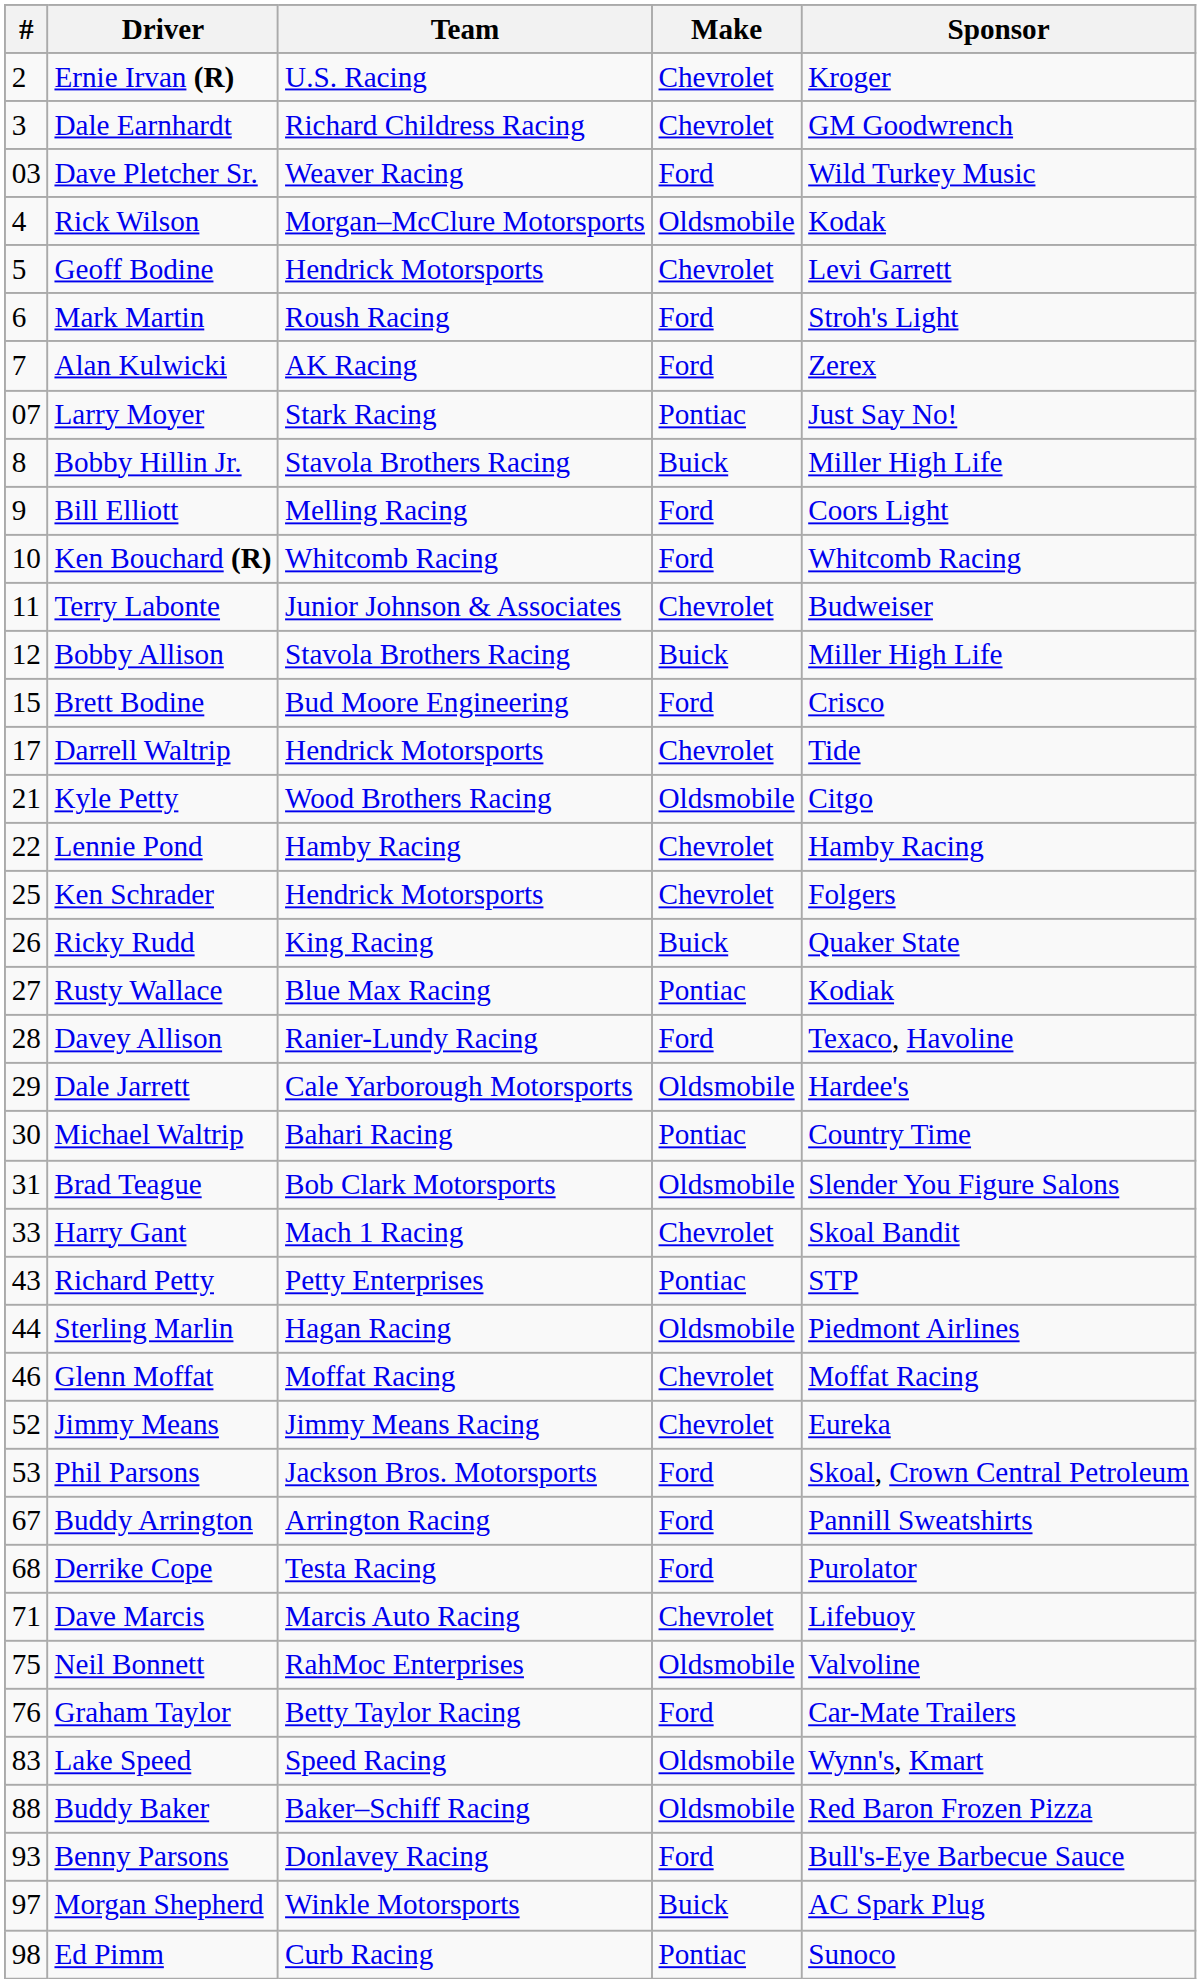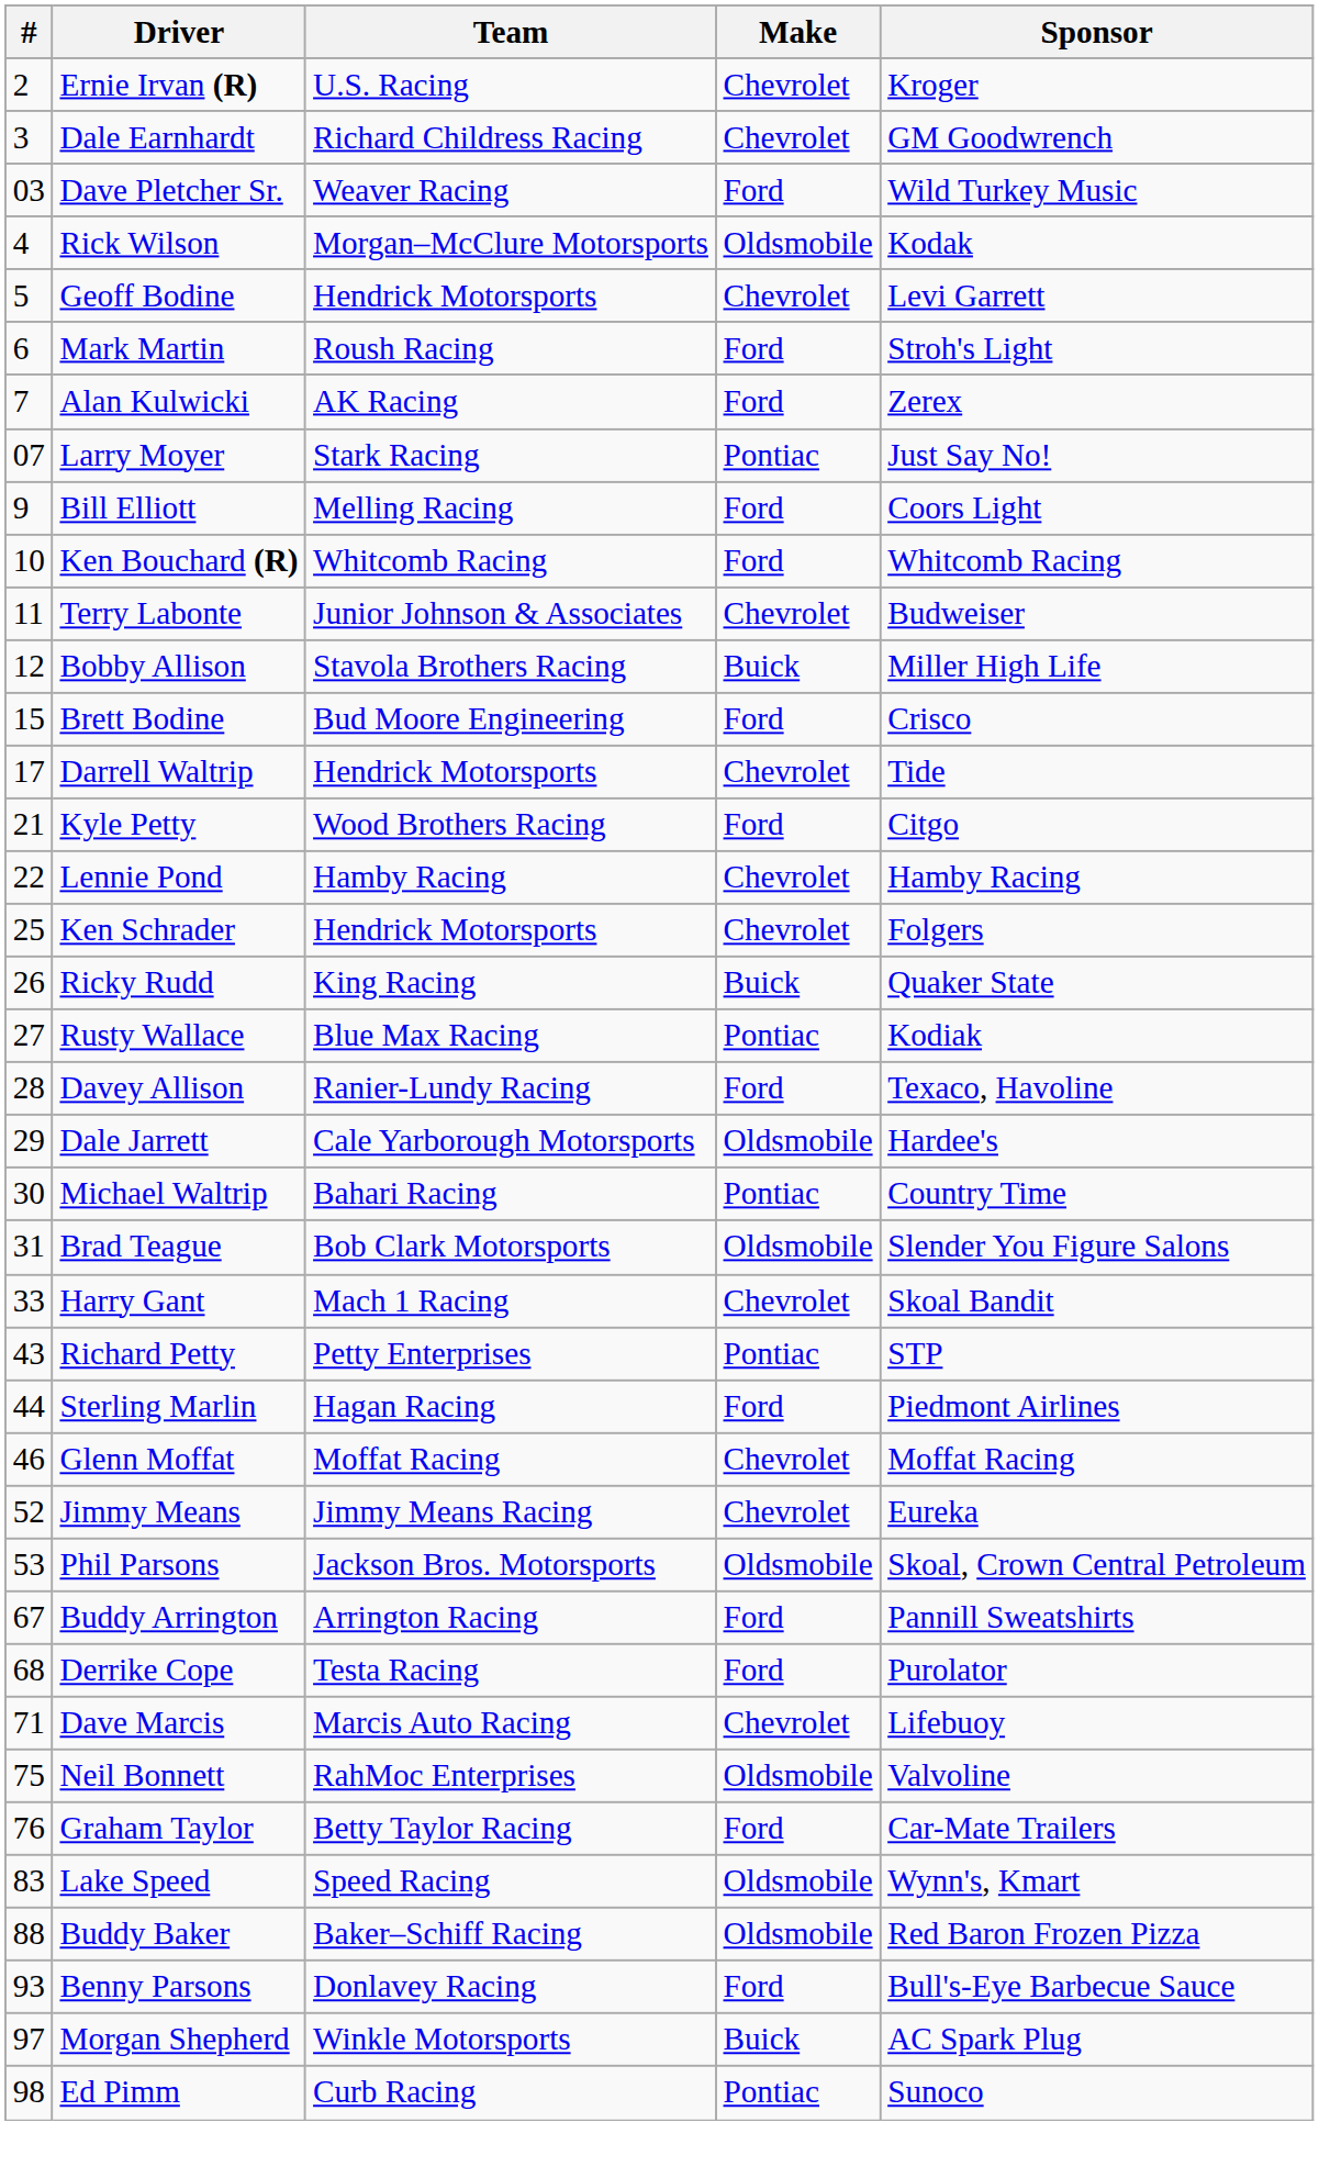 <table class="wikitable" style="font-size:95%">
 <tr>
 <th>#</th>
 <th>Driver</th>
 <th>Team</th>
 <th>Make</th>
 <th>Sponsor</th>
 </tr>
 <tr>
 <td>2</td>
 <td><a href='#'>Ernie Irvan</a> <strong>(R)</strong></td>
 <td><a href='#'>U.S. Racing</a></td>
 <td><a href='#'>Chevrolet</a></td>
 <td><a href='#'>Kroger</a></td>
 </tr>
 <tr>
 <td>3</td>
 <td><a href='#'>Dale Earnhardt</a></td>
 <td><a href='#'>Richard Childress Racing</a></td>
 <td><a href='#'>Chevrolet</a></td>
 <td><a href='#'>GM Goodwrench</a></td>
 </tr>
 <tr>
 <td>03</td>
 <td><a href='#'>Dave Pletcher Sr.</a></td>
 <td><a href='#'>Weaver Racing</a></td>
 <td><a href='#'>Ford</a></td>
 <td><a href='#'>Wild Turkey Music</a></td>
 </tr>
 <tr>
 <td>4</td>
 <td><a href='#'>Rick Wilson</a></td>
 <td><a href='#'>Morgan–McClure Motorsports</a></td>
 <td><a href='#'>Oldsmobile</a></td>
 <td><a href='#'>Kodak</a></td>
 </tr>
 <tr>
 <td>5</td>
 <td><a href='#'>Geoff Bodine</a></td>
 <td><a href='#'>Hendrick Motorsports</a></td>
 <td><a href='#'>Chevrolet</a></td>
 <td><a href='#'>Levi Garrett</a></td>
 </tr>
 <tr>
 <td>6</td>
 <td><a href='#'>Mark Martin</a></td>
 <td><a href='#'>Roush Racing</a></td>
 <td><a href='#'>Ford</a></td>
 <td><a href='#'>Stroh's Light</a></td>
 </tr>
 <tr>
 <td>7</td>
 <td><a href='#'>Alan Kulwicki</a></td>
 <td><a href='#'>AK Racing</a></td>
 <td><a href='#'>Ford</a></td>
 <td><a href='#'>Zerex</a></td>
 </tr>
 <tr>
 <td>07</td>
 <td><a href='#'>Larry Moyer</a></td>
 <td><a href='#'>Stark Racing</a></td>
 <td><a href='#'>Pontiac</a></td>
 <td><a href='#'>Just Say No!</a></td>
 </tr>
 <tr>
-<td>8</td>
-<td><a href='#'>Bobby Hillin Jr.</a></td>
-<td><a href='#'>Stavola Brothers Racing</a></td>
-<td><a href='#'>Buick</a></td>
-<td><a href='#'>Miller High Life</a></td>
-</tr>
-<tr>
 <td>9</td>
 <td><a href='#'>Bill Elliott</a></td>
 <td><a href='#'>Melling Racing</a></td>
 <td><a href='#'>Ford</a></td>
 <td><a href='#'>Coors Light</a></td>
 </tr>
 <tr>
 <td>10</td>
 <td><a href='#'>Ken Bouchard</a> <strong>(R)</strong></td>
 <td><a href='#'>Whitcomb Racing</a></td>
 <td><a href='#'>Ford</a></td>
 <td><a href='#'>Whitcomb Racing</a></td>
 </tr>
 <tr>
 <td>11</td>
 <td><a href='#'>Terry Labonte</a></td>
 <td><a href='#'>Junior Johnson & Associates</a></td>
 <td><a href='#'>Chevrolet</a></td>
 <td><a href='#'>Budweiser</a></td>
 </tr>
 <tr>
 <td>12</td>
 <td><a href='#'>Bobby Allison</a></td>
 <td><a href='#'>Stavola Brothers Racing</a></td>
 <td><a href='#'>Buick</a></td>
 <td><a href='#'>Miller High Life</a></td>
 </tr>
 <tr>
 <td>15</td>
 <td><a href='#'>Brett Bodine</a></td>
 <td><a href='#'>Bud Moore Engineering</a></td>
 <td><a href='#'>Ford</a></td>
 <td><a href='#'>Crisco</a></td>
 </tr>
 <tr>
 <td>17</td>
 <td><a href='#'>Darrell Waltrip</a></td>
 <td><a href='#'>Hendrick Motorsports</a></td>
 <td><a href='#'>Chevrolet</a></td>
 <td><a href='#'>Tide</a></td>
 </tr>
 <tr>
 <td>21</td>
 <td><a href='#'>Kyle Petty</a></td>
 <td><a href='#'>Wood Brothers Racing</a></td>
-<td><a href='#'>Oldsmobile</a></td>
+<td><a href='#'>Ford</a></td>
 <td><a href='#'>Citgo</a></td>
 </tr>
 <tr>
 <td>22</td>
 <td><a href='#'>Lennie Pond</a></td>
 <td><a href='#'>Hamby Racing</a></td>
 <td><a href='#'>Chevrolet</a></td>
 <td><a href='#'>Hamby Racing</a></td>
 </tr>
 <tr>
 <td>25</td>
 <td><a href='#'>Ken Schrader</a></td>
 <td><a href='#'>Hendrick Motorsports</a></td>
 <td><a href='#'>Chevrolet</a></td>
 <td><a href='#'>Folgers</a></td>
 </tr>
 <tr>
 <td>26</td>
 <td><a href='#'>Ricky Rudd</a></td>
 <td><a href='#'>King Racing</a></td>
 <td><a href='#'>Buick</a></td>
 <td><a href='#'>Quaker State</a></td>
 </tr>
 <tr>
 <td>27</td>
 <td><a href='#'>Rusty Wallace</a></td>
 <td><a href='#'>Blue Max Racing</a></td>
 <td><a href='#'>Pontiac</a></td>
 <td><a href='#'>Kodiak</a></td>
 </tr>
 <tr>
 <td>28</td>
 <td><a href='#'>Davey Allison</a></td>
 <td><a href='#'>Ranier-Lundy Racing</a></td>
 <td><a href='#'>Ford</a></td>
 <td><a href='#'>Texaco</a>, <a href='#'>Havoline</a></td>
 </tr>
 <tr>
 <td>29</td>
 <td><a href='#'>Dale Jarrett</a></td>
 <td><a href='#'>Cale Yarborough Motorsports</a></td>
 <td><a href='#'>Oldsmobile</a></td>
 <td><a href='#'>Hardee's</a></td>
 </tr>
 <tr>
 <td>30</td>
 <td><a href='#'>Michael Waltrip</a></td>
 <td><a href='#'>Bahari Racing</a></td>
 <td><a href='#'>Pontiac</a></td>
 <td><a href='#'>Country Time</a></td>
 </tr>
 <tr>
 <td>31</td>
 <td><a href='#'>Brad Teague</a></td>
 <td><a href='#'>Bob Clark Motorsports</a></td>
 <td><a href='#'>Oldsmobile</a></td>
 <td><a href='#'>Slender You Figure Salons</a></td>
 </tr>
 <tr>
 <td>33</td>
 <td><a href='#'>Harry Gant</a></td>
 <td><a href='#'>Mach 1 Racing</a></td>
 <td><a href='#'>Chevrolet</a></td>
 <td><a href='#'>Skoal Bandit</a></td>
 </tr>
 <tr>
 <td>43</td>
 <td><a href='#'>Richard Petty</a></td>
 <td><a href='#'>Petty Enterprises</a></td>
 <td><a href='#'>Pontiac</a></td>
 <td><a href='#'>STP</a></td>
 </tr>
 <tr>
 <td>44</td>
 <td><a href='#'>Sterling Marlin</a></td>
 <td><a href='#'>Hagan Racing</a></td>
-<td><a href='#'>Oldsmobile</a></td>
+<td><a href='#'>Ford</a></td>
 <td><a href='#'>Piedmont Airlines</a></td>
 </tr>
 <tr>
 <td>46</td>
 <td><a href='#'>Glenn Moffat</a></td>
 <td><a href='#'>Moffat Racing</a></td>
 <td><a href='#'>Chevrolet</a></td>
 <td><a href='#'>Moffat Racing</a></td>
 </tr>
 <tr>
 <td>52</td>
 <td><a href='#'>Jimmy Means</a></td>
 <td><a href='#'>Jimmy Means Racing</a></td>
 <td><a href='#'>Chevrolet</a></td>
 <td><a href='#'>Eureka</a></td>
 </tr>
 <tr>
 <td>53</td>
 <td><a href='#'>Phil Parsons</a></td>
 <td><a href='#'>Jackson Bros. Motorsports</a></td>
-<td><a href='#'>Ford</a></td>
+<td><a href='#'>Oldsmobile</a></td>
 <td><a href='#'>Skoal</a>, <a href='#'>Crown Central Petroleum</a></td>
 </tr>
 <tr>
 <td>67</td>
 <td><a href='#'>Buddy Arrington</a></td>
 <td><a href='#'>Arrington Racing</a></td>
 <td><a href='#'>Ford</a></td>
 <td><a href='#'>Pannill Sweatshirts</a></td>
 </tr>
 <tr>
 <td>68</td>
 <td><a href='#'>Derrike Cope</a></td>
 <td><a href='#'>Testa Racing</a></td>
 <td><a href='#'>Ford</a></td>
 <td><a href='#'>Purolator</a></td>
 </tr>
 <tr>
 <td>71</td>
 <td><a href='#'>Dave Marcis</a></td>
 <td><a href='#'>Marcis Auto Racing</a></td>
 <td><a href='#'>Chevrolet</a></td>
 <td><a href='#'>Lifebuoy</a></td>
 </tr>
 <tr>
 <td>75</td>
 <td><a href='#'>Neil Bonnett</a></td>
 <td><a href='#'>RahMoc Enterprises</a></td>
 <td><a href='#'>Oldsmobile</a></td>
 <td><a href='#'>Valvoline</a></td>
 </tr>
 <tr>
 <td>76</td>
 <td><a href='#'>Graham Taylor</a></td>
 <td><a href='#'>Betty Taylor Racing</a></td>
 <td><a href='#'>Ford</a></td>
 <td><a href='#'>Car-Mate Trailers</a></td>
 </tr>
 <tr>
 <td>83</td>
 <td><a href='#'>Lake Speed</a></td>
 <td><a href='#'>Speed Racing</a></td>
 <td><a href='#'>Oldsmobile</a></td>
 <td><a href='#'>Wynn's</a>, <a href='#'>Kmart</a></td>
 </tr>
 <tr>
 <td>88</td>
 <td><a href='#'>Buddy Baker</a></td>
 <td><a href='#'>Baker–Schiff Racing</a></td>
 <td><a href='#'>Oldsmobile</a></td>
 <td><a href='#'>Red Baron Frozen Pizza</a></td>
 </tr>
 <tr>
 <td>93</td>
 <td><a href='#'>Benny Parsons</a></td>
 <td><a href='#'>Donlavey Racing</a></td>
 <td><a href='#'>Ford</a></td>
 <td><a href='#'>Bull's-Eye Barbecue Sauce</a></td>
 </tr>
 <tr>
 <td>97</td>
 <td><a href='#'>Morgan Shepherd</a></td>
 <td><a href='#'>Winkle Motorsports</a></td>
 <td><a href='#'>Buick</a></td>
 <td><a href='#'>AC Spark Plug</a></td>
 </tr>
 <tr>
 <td>98</td>
 <td><a href='#'>Ed Pimm</a></td>
 <td><a href='#'>Curb Racing</a></td>
 <td><a href='#'>Pontiac</a></td>
 <td><a href='#'>Sunoco</a></td>
 </tr>
 </table>
